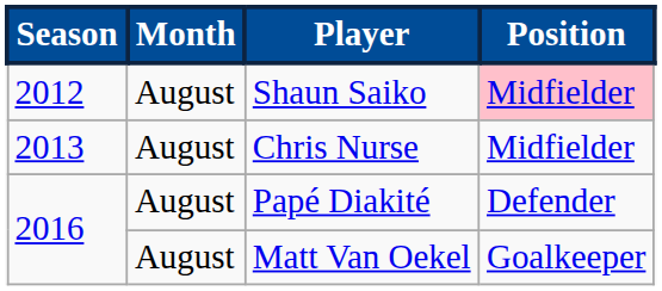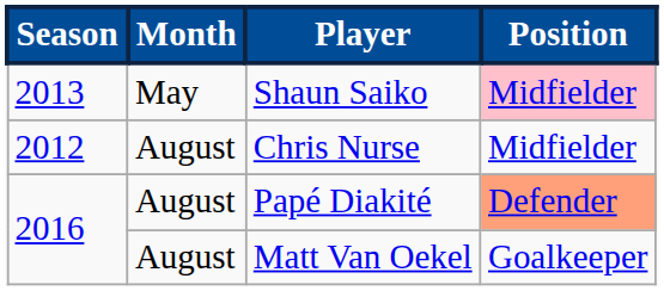 <table class="wikitable">
 <tr>
 <th style="background:#004c97; color:#FFFFFF; border: 2px solid #0d2340;">Season</th>
 <th style="background:#004c97; color:#FFFFFF; border: 2px solid #0d2340;" scope="col">Month</th>
 <th style="background:#004c97; color:#FFFFFF; border: 2px solid #0d2340;" scope="col">Player</th>
 <th style="background:#004c97; color:#FFFFFF; border: 2px solid #0d2340;" scope="col">Position</th>
 </tr>
 <tr>
-<td><a href='#'>2012</a></td>
-<td>August</td>
+<td><a href='#'>2013</a></td>
+<td>May</td>
 <td> <a href='#'>Shaun Saiko</a></td>
 <td style="background: pink;"><a href='#'>Midfielder</a></td>
 </tr>
 <tr>
-<td><a href='#'>2013</a></td>
+<td><a href='#'>2012</a></td>
 <td>August</td>
 <td> <a href='#'>Chris Nurse</a></td>
 <td><a href='#'>Midfielder</a></td>
 </tr>
 <tr>
 <td rowspan="2"><a href='#'>2016</a></td>
 <td>August</td>
 <td> <a href='#'>Papé Diakité</a></td>
-<td><a href='#'>Defender</a></td>
+<td style="background: lightsalmon;"><a href='#'>Defender</a></td>
 </tr>
 <tr>
 <td>August</td>
 <td> <a href='#'>Matt Van Oekel</a></td>
 <td><a href='#'>Goalkeeper</a></td>
 </tr>
 </table>
